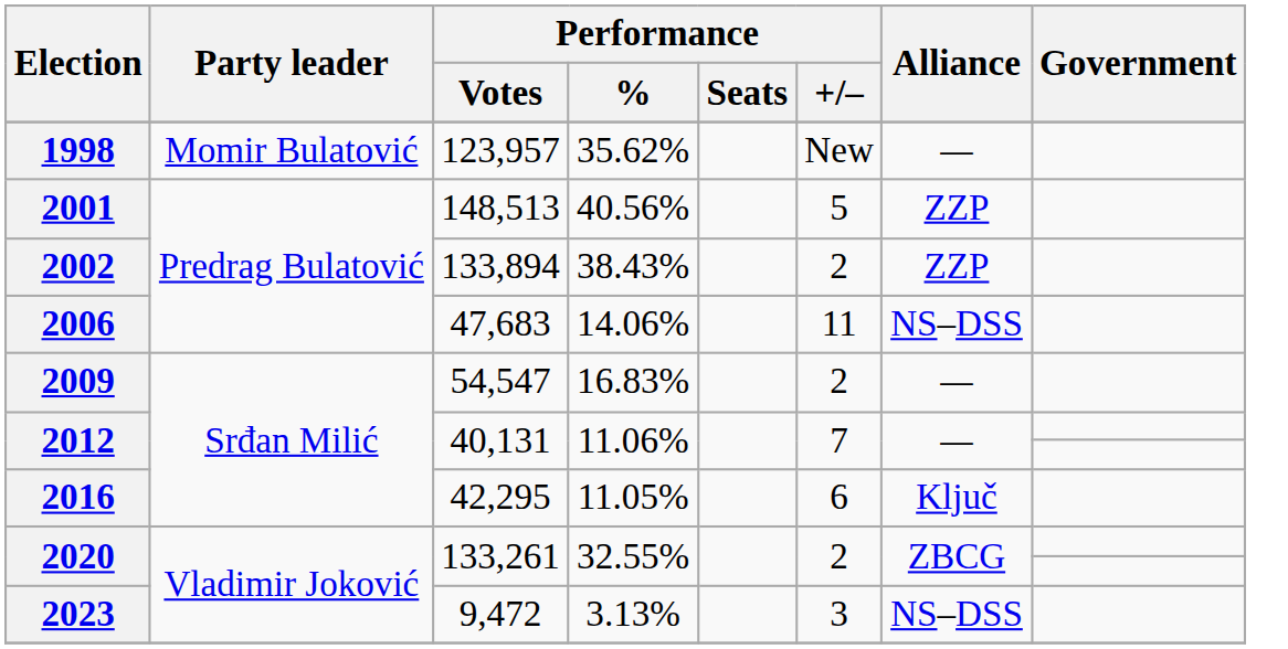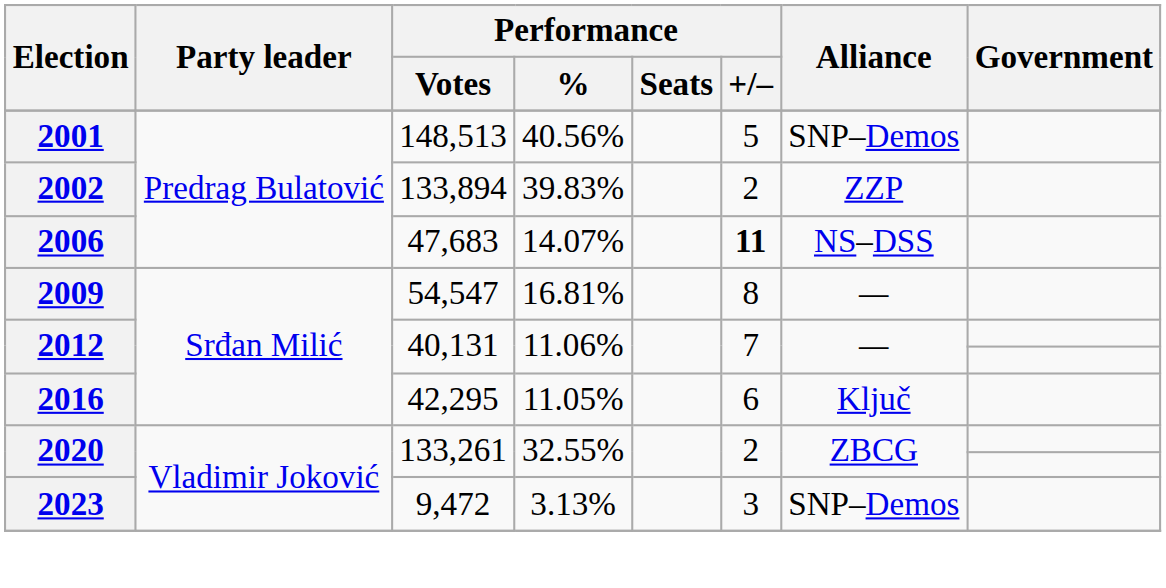 <table class=wikitable style="text-align:center">
 <tr>
 <th rowspan="2"><strong>Election</strong></th>
 <th rowspan="2">Party leader</th>
 <th colspan="4" scope="col">Performance</th>
 <th rowspan="2">Alliance</th>
 <th rowspan="2">Government</th>
 </tr>
 <tr>
 <th>Votes</th>
 <th>%</th>
 <th>Seats</th>
 <th>+/–</th>
 </tr>
 <tr>
 </tr>
 <tr>
-<th><a href='#'>1998</a></th>
-<td><a href='#'>Momir Bulatović</a></td>
-<td>123,957</td>
-<td>35.62%</td>
-<td></td>
-<td>New</td>
-<td><em>—</em></td>
-<td></td>
-</tr>
-<tr>
 <th><a href='#'>2001</a></th>
 <td rowspan=3><a href='#'>Predrag Bulatović</a></td>
 <td>148,513</td>
 <td>40.56%</td>
 <td></td>
 <td> 5</td>
-<td><a href='#'>ZZP</a></td>
+<td>SNP–<a href='#'>Demos</a></td>
 <td></td>
 </tr>
 <tr>
 <th><a href='#'>2002</a></th>
 <td>133,894</td>
-<td>38.43%</td>
+<td>39.83%</td>
 <td></td>
 <td> 2</td>
 <td><a href='#'>ZZP</a></td>
 <td></td>
 </tr>
 <tr>
 <th><a href='#'>2006</a></th>
 <td>47,683</td>
-<td>14.06%</td>
+<td>14.07%</td>
 <td></td>
-<td> 11</td>
+<td><strong> 11</strong></td>
 <td><a href='#'>NS</a>–<a href='#'>DSS</a></td>
 <td></td>
 </tr>
 <tr>
 <th><a href='#'>2009</a></th>
 <td rowspan=4><a href='#'>Srđan Milić</a></td>
 <td>54,547</td>
-<td>16.83%</td>
+<td>16.81%</td>
 <td></td>
-<td> 2</td>
+<td> 8</td>
 <td><em>—</em></td>
 <td></td>
 </tr>
 <tr>
 <th rowspan="2"><a href='#'>2012</a></th>
 <td rowspan="2">40,131</td>
 <td rowspan="2">11.06%</td>
 <td rowspan="2"></td>
 <td rowspan="2"> 7</td>
 <td rowspan="2"><em>—</em></td>
 <td> </td>
 </tr>
 <tr>
 <td> </td>
 </tr>
 <tr>
 <th><a href='#'>2016</a></th>
 <td>42,295</td>
 <td>11.05%</td>
 <td></td>
 <td> 6</td>
 <td><a href='#'>Ključ</a></td>
 <td></td>
 </tr>
 <tr>
 <th rowspan="2"><a href='#'>2020</a></th>
 <td rowspan="3"><a href='#'>Vladimir Joković</a></td>
 <td rowspan="2">133,261</td>
 <td rowspan="2">32.55%</td>
 <td rowspan="2"></td>
 <td rowspan="2"> 2</td>
 <td rowspan="2"><a href='#'>ZBCG</a></td>
 <td> </td>
 </tr>
 <tr>
 <td> </td>
 </tr>
 <tr>
 <th><a href='#'>2023</a></th>
 <td>9,472</td>
 <td>3.13%</td>
 <td></td>
 <td> 3</td>
-<td><a href='#'>NS</a>–<a href='#'>DSS</a></td>
+<td>SNP–<a href='#'>Demos</a></td>
 <td></td>
 </tr>
 <tr>
 </tr>
 </table>
